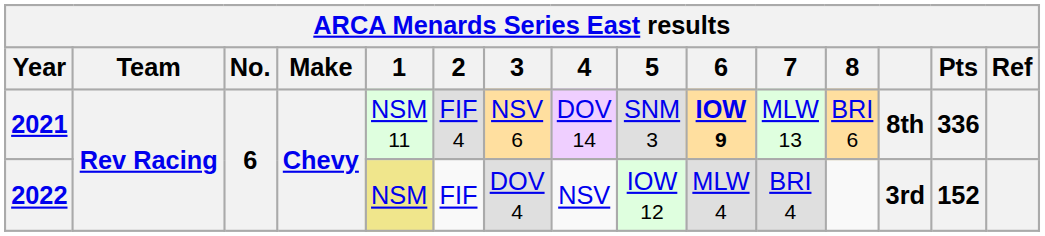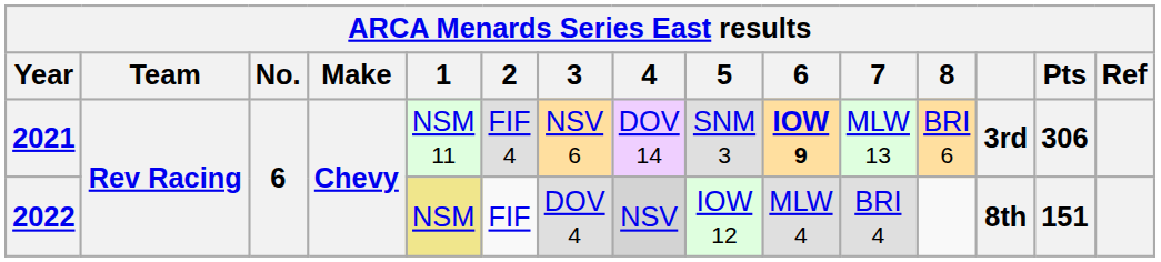 <table class="wikitable" style="text-align:center; font-size:75%">
 <tr>
 <th colspan=19><a href='#'>ARCA Menards Series East</a> results</th>
 </tr>
 <tr>
 <th>Year</th>
 <th>Team</th>
 <th>No.</th>
 <th>Make</th>
 <th>1</th>
 <th>2</th>
 <th>3</th>
 <th>4</th>
 <th>5</th>
 <th>6</th>
 <th>7</th>
 <th>8</th>
 <th></th>
 <th>Pts</th>
 <th>Ref</th>
 </tr>
 <tr>
 <th><a href='#'>2021</a></th>
 <th rowspan=2><a href='#'>Rev Racing</a></th>
 <th rowspan=2>6</th>
 <th rowspan=2><a href='#'>Chevy</a></th>
 <td style="background:#DFFFDF;"><a href='#'>NSM</a><br><small>11</small></td>
 <td style="background:#DFDFDF;"><a href='#'>FIF</a><br><small>4</small></td>
 <td style="background:#FFDF9F;"><a href='#'>NSV</a><br><small>6</small></td>
 <td style="background:#EFCFFF;"><a href='#'>DOV</a><br><small>14</small></td>
 <td style="background:#DFDFDF;"><a href='#'>SNM</a><br><small>3</small></td>
 <td style="background:#FFDF9F;"><strong><a href='#'>IOW</a><br><small>9</small></strong></td>
 <td style="background:#DFFFDF;"><a href='#'>MLW</a><br><small>13</small></td>
 <td style="background:#FFDF9F;"><a href='#'>BRI</a><br><small>6</small></td>
-<th>8th</th>
-<th>336</th>
+<th>3rd</th>
+<th>306</th>
 <th></th>
 </tr>
 <tr>
 <th><a href='#'>2022</a></th>
 <td style="background: khaki;"><a href='#'>NSM</a></td>
 <td><a href='#'>FIF</a></td>
 <td style="background:#DFDFDF;"><a href='#'>DOV</a><br><small>4</small></td>
-<td><a href='#'>NSV</a></td>
+<td style="background: lightgrey;"><a href='#'>NSV</a></td>
 <td style="background:#DFFFDF;"><a href='#'>IOW</a><br><small>12</small></td>
 <td style="background:#DFDFDF;"><a href='#'>MLW</a><br><small>4</small></td>
 <td style="background:#DFDFDF;"><a href='#'>BRI</a><br><small>4</small></td>
 <td></td>
-<th>3rd</th>
-<th>152</th>
+<th>8th</th>
+<th>151</th>
 <th></th>
 </tr>
 </table>
